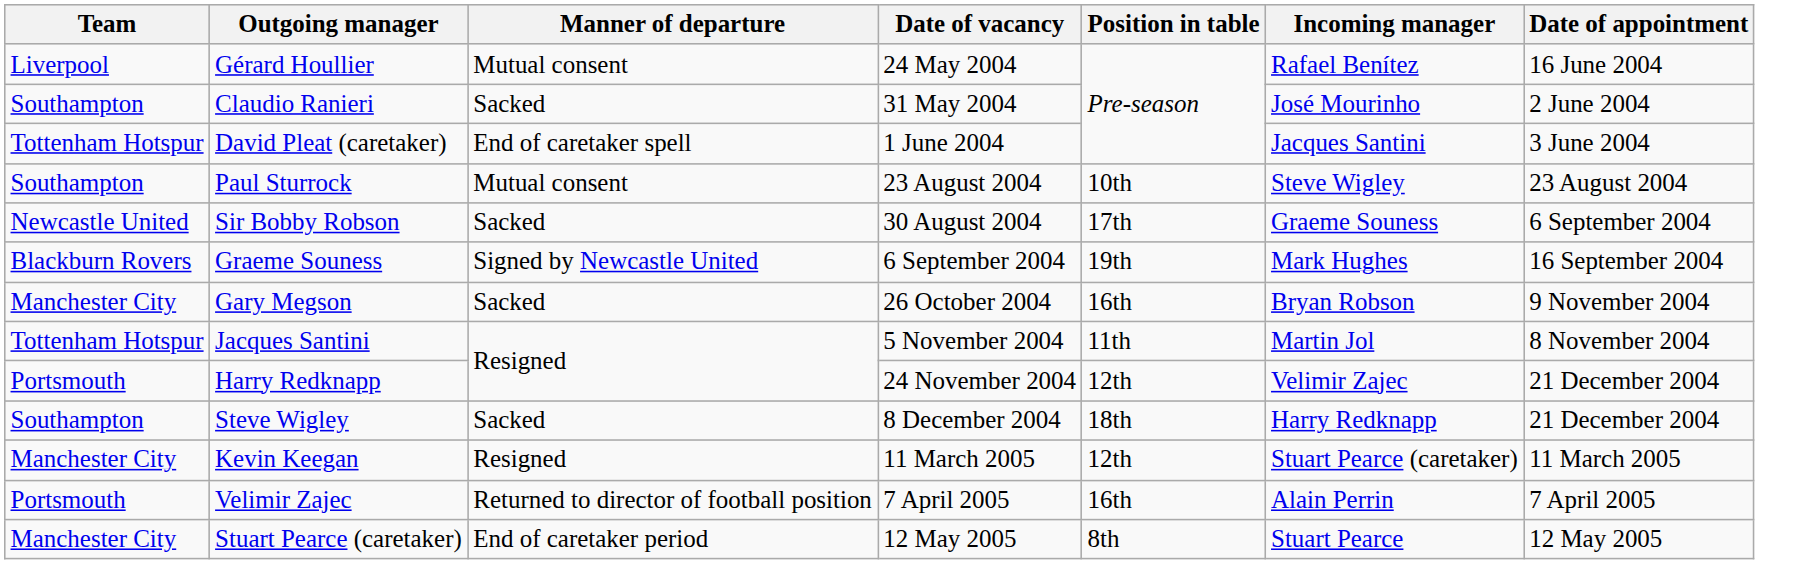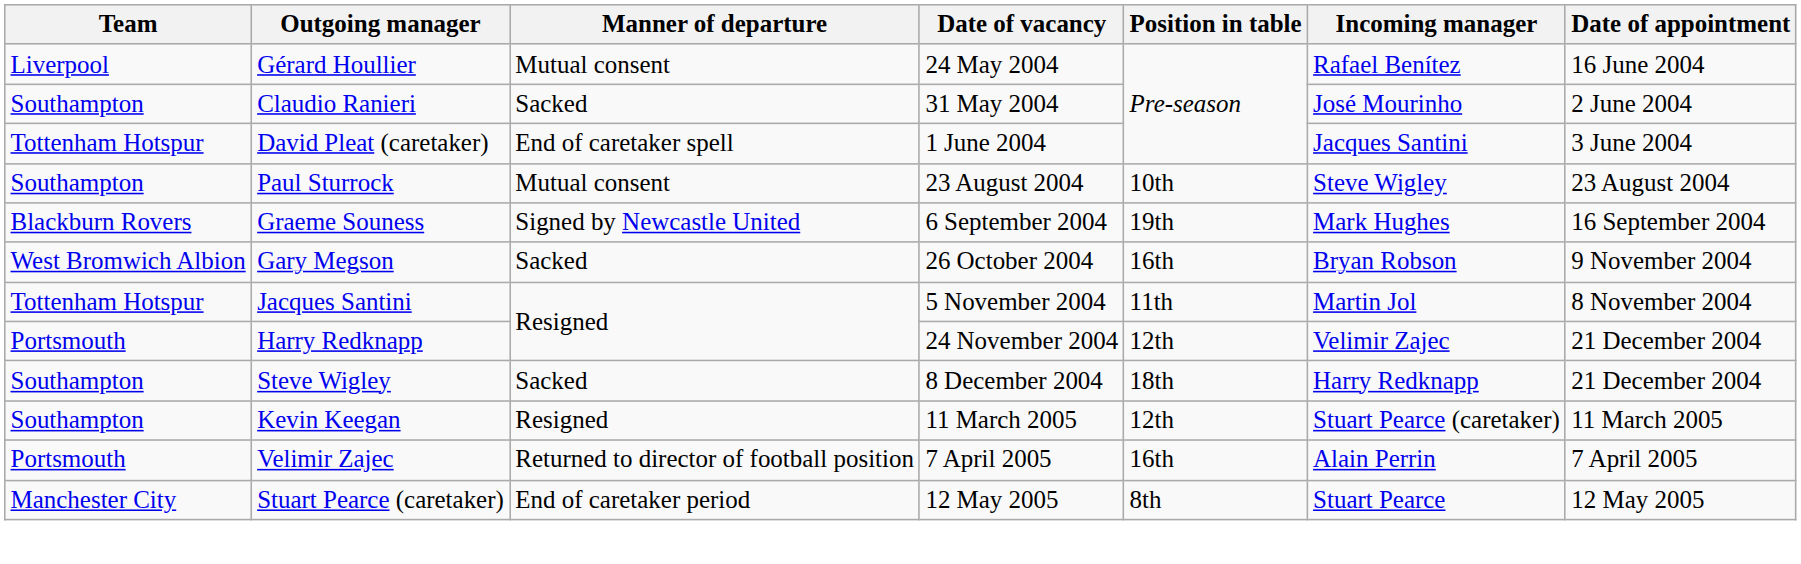 <table class="wikitable">
 <tr>
 <th>Team</th>
 <th>Outgoing manager</th>
 <th>Manner of departure</th>
 <th>Date of vacancy</th>
 <th>Position in table</th>
 <th>Incoming manager</th>
 <th>Date of appointment</th>
 </tr>
 <tr>
 <td><a href='#'>Liverpool</a></td>
 <td> <a href='#'>Gérard Houllier</a></td>
 <td>Mutual consent</td>
 <td>24 May 2004</td>
 <td rowspan="3"><em>Pre-season</em></td>
 <td> <a href='#'>Rafael Benítez</a></td>
 <td>16 June 2004</td>
 </tr>
 <tr>
 <td><a href='#'>Southampton</a></td>
 <td> <a href='#'>Claudio Ranieri</a></td>
 <td>Sacked</td>
 <td>31 May 2004</td>
 <td> <a href='#'>José Mourinho</a></td>
 <td>2 June 2004</td>
 </tr>
 <tr>
 <td><a href='#'>Tottenham Hotspur</a></td>
 <td> <a href='#'>David Pleat</a> (caretaker)</td>
 <td>End of caretaker spell</td>
 <td>1 June 2004</td>
 <td> <a href='#'>Jacques Santini</a></td>
 <td>3 June 2004</td>
 </tr>
 <tr>
 <td><a href='#'>Southampton</a></td>
 <td> <a href='#'>Paul Sturrock</a></td>
 <td>Mutual consent</td>
 <td>23 August 2004</td>
 <td>10th</td>
 <td> <a href='#'>Steve Wigley</a></td>
 <td>23 August 2004</td>
 </tr>
 <tr>
-<td><a href='#'>Newcastle United</a></td>
-<td> <a href='#'>Sir Bobby Robson</a></td>
-<td>Sacked</td>
-<td>30 August 2004</td>
-<td>17th</td>
-<td> <a href='#'>Graeme Souness</a></td>
-<td>6 September 2004</td>
-</tr>
-<tr>
 <td><a href='#'>Blackburn Rovers</a></td>
 <td> <a href='#'>Graeme Souness</a></td>
 <td>Signed by <a href='#'>Newcastle United</a></td>
 <td>6 September 2004</td>
 <td>19th</td>
 <td> <a href='#'>Mark Hughes</a></td>
 <td>16 September 2004</td>
 </tr>
 <tr>
-<td><a href='#'>Manchester City</a></td>
+<td><a href='#'>West Bromwich Albion</a></td>
 <td> <a href='#'>Gary Megson</a></td>
 <td>Sacked</td>
 <td>26 October 2004</td>
 <td>16th</td>
 <td> <a href='#'>Bryan Robson</a></td>
 <td>9 November 2004</td>
 </tr>
 <tr>
 <td><a href='#'>Tottenham Hotspur</a></td>
 <td> <a href='#'>Jacques Santini</a></td>
 <td rowspan="2">Resigned</td>
 <td>5 November 2004</td>
 <td>11th</td>
 <td> <a href='#'>Martin Jol</a></td>
 <td>8 November 2004</td>
 </tr>
 <tr>
 <td><a href='#'>Portsmouth</a></td>
 <td> <a href='#'>Harry Redknapp</a></td>
 <td>24 November 2004</td>
 <td>12th</td>
 <td> <a href='#'>Velimir Zajec</a></td>
 <td>21 December 2004</td>
 </tr>
 <tr>
 <td><a href='#'>Southampton</a></td>
 <td> <a href='#'>Steve Wigley</a></td>
 <td>Sacked</td>
 <td>8 December 2004</td>
 <td>18th</td>
 <td> <a href='#'>Harry Redknapp</a></td>
 <td>21 December 2004</td>
 </tr>
 <tr>
-<td><a href='#'>Manchester City</a></td>
+<td><a href='#'>Southampton</a></td>
 <td> <a href='#'>Kevin Keegan</a></td>
 <td>Resigned</td>
 <td>11 March 2005</td>
 <td>12th</td>
 <td> <a href='#'>Stuart Pearce</a> (caretaker)</td>
 <td>11 March 2005</td>
 </tr>
 <tr>
 <td><a href='#'>Portsmouth</a></td>
 <td> <a href='#'>Velimir Zajec</a></td>
 <td>Returned to director of football position</td>
 <td>7 April 2005</td>
 <td>16th</td>
 <td> <a href='#'>Alain Perrin</a></td>
 <td>7 April 2005</td>
 </tr>
 <tr>
 <td><a href='#'>Manchester City</a></td>
 <td> <a href='#'>Stuart Pearce</a> (caretaker)</td>
 <td>End of caretaker period</td>
 <td>12 May 2005</td>
 <td>8th</td>
 <td> <a href='#'>Stuart Pearce</a></td>
 <td>12 May 2005</td>
 </tr>
 </table>
